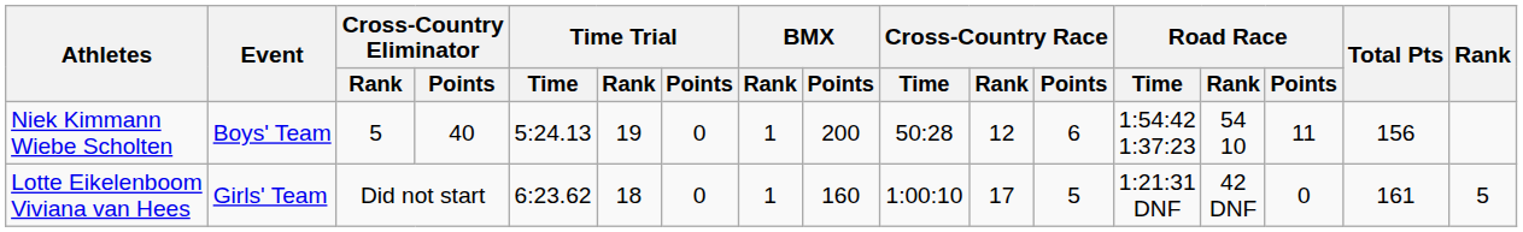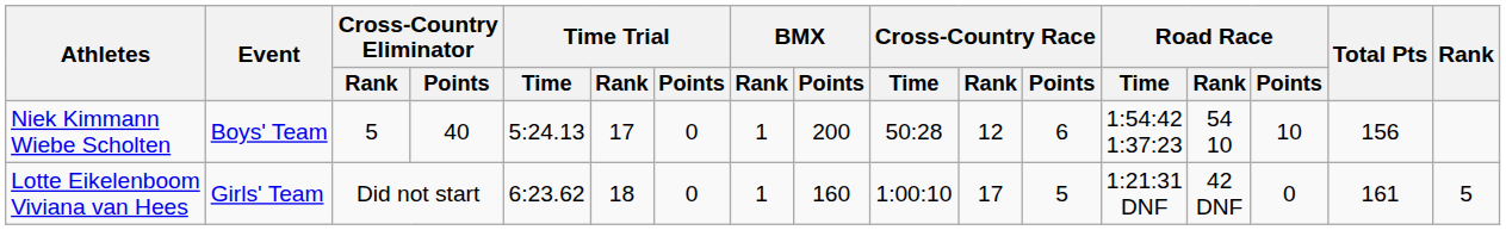 <table class="wikitable" style="font-size:90%;">
 <tr>
 <th rowspan=2>Athletes</th>
 <th rowspan=2>Event</th>
 <th colspan=2>Cross-Country<br>Eliminator</th>
 <th colspan=3>Time Trial</th>
 <th colspan=2>BMX</th>
 <th colspan=3>Cross-Country Race</th>
 <th colspan=3>Road Race</th>
 <th rowspan=2>Total Pts</th>
 <th rowspan=2>Rank</th>
 </tr>
 <tr style="font-size:95%">
 <th>Rank</th>
 <th>Points</th>
 <th>Time</th>
 <th>Rank</th>
 <th>Points</th>
 <th>Rank</th>
 <th>Points</th>
 <th>Time</th>
 <th>Rank</th>
 <th>Points</th>
 <th>Time</th>
 <th>Rank</th>
 <th>Points</th>
 </tr>
 <tr align=center>
 <td align=left><a href='#'>Niek Kimmann</a><br><a href='#'>Wiebe Scholten</a></td>
 <td align=left><a href='#'>Boys' Team</a></td>
 <td>5</td>
 <td>40</td>
 <td>5:24.13</td>
-<td>19</td>
+<td>17</td>
 <td>0</td>
 <td>1</td>
 <td>200</td>
 <td>50:28</td>
 <td>12</td>
 <td>6</td>
 <td>1:54:42<br>1:37:23</td>
 <td>54<br>10</td>
-<td>11</td>
+<td>10</td>
 <td>156</td>
 <td></td>
 </tr>
 <tr align=center>
 <td align=left><a href='#'>Lotte Eikelenboom</a><br><a href='#'>Viviana van Hees</a></td>
 <td align=left><a href='#'>Girls' Team</a></td>
 <td colspan=2>Did not start</td>
 <td>6:23.62</td>
 <td>18</td>
 <td>0</td>
 <td>1</td>
 <td>160</td>
 <td>1:00:10</td>
 <td>17</td>
 <td>5</td>
 <td>1:21:31<br>DNF</td>
 <td>42<br>DNF</td>
 <td>0</td>
 <td>161</td>
 <td>5</td>
 </tr>
 </table>
